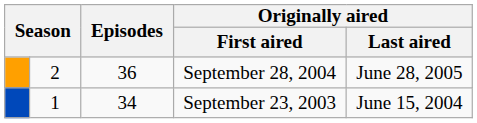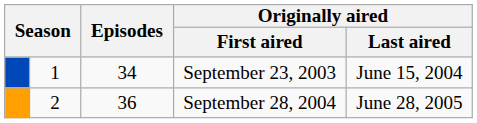 <table class="wikitable" style="text-align: center;">
 <tr>
 <th colspan="2" rowspan="2" style="padding:0 8px;">Season</th>
 <th rowspan="2" style="padding:0 8px;">Episodes</th>
 <th colspan="2" style="padding:0 8px;">Originally aired</th>
 </tr>
 <tr>
 <th>First aired</th>
 <th>Last aired</th>
 </tr>
 <tr>
+<td style="background:#0048BA; color:#100; text-align:center;"></td>
+<td>1</td>
+<td>34</td>
+<td style="padding: 0 8px;">September 23, 2003</td>
+<td style="padding: 0 8px;">June 15, 2004</td>
+</tr>
+<tr>
 <td style="background:#FFA000; color:#100; text-align:center;"></td>
 <td>2</td>
 <td>36</td>
 <td style="padding: 0 8px;">September 28, 2004</td>
 <td style="padding: 0 8px;">June 28, 2005</td>
 </tr>
-<tr>
-<td style="background:#0048BA; color:#100; text-align:center;"></td>
-<td>1</td>
-<td>34</td>
-<td style="padding: 0 8px;">September 23, 2003</td>
-<td style="padding: 0 8px;">June 15, 2004</td>
-</tr>
 </table>
